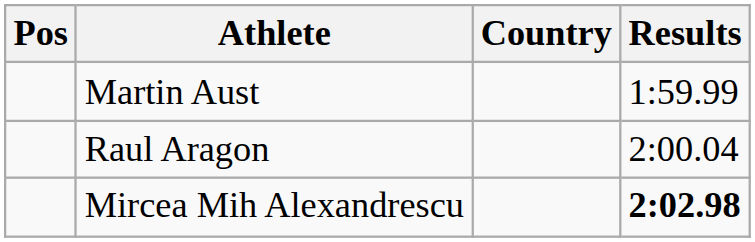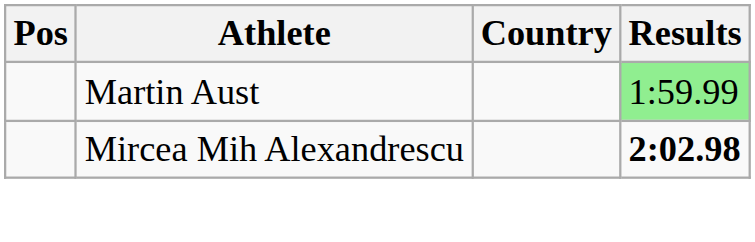 <table class="wikitable">
 <tr>
 <th>Pos</th>
 <th>Athlete</th>
 <th>Country</th>
 <th>Results</th>
 </tr>
 <tr>
 <td align="center"></td>
 <td>Martin Aust</td>
 <td></td>
-<td>1:59.99</td>
-</tr>
-<tr>
-<td align="center"></td>
-<td>Raul Aragon</td>
-<td></td>
-<td>2:00.04</td>
+<td style="background: lightgreen;">1:59.99</td>
 </tr>
 <tr>
 <td align="center"></td>
 <td>Mircea Mih Alexandrescu</td>
 <td></td>
 <td><strong>2:02.98</strong></td>
 </tr>
 </table>
